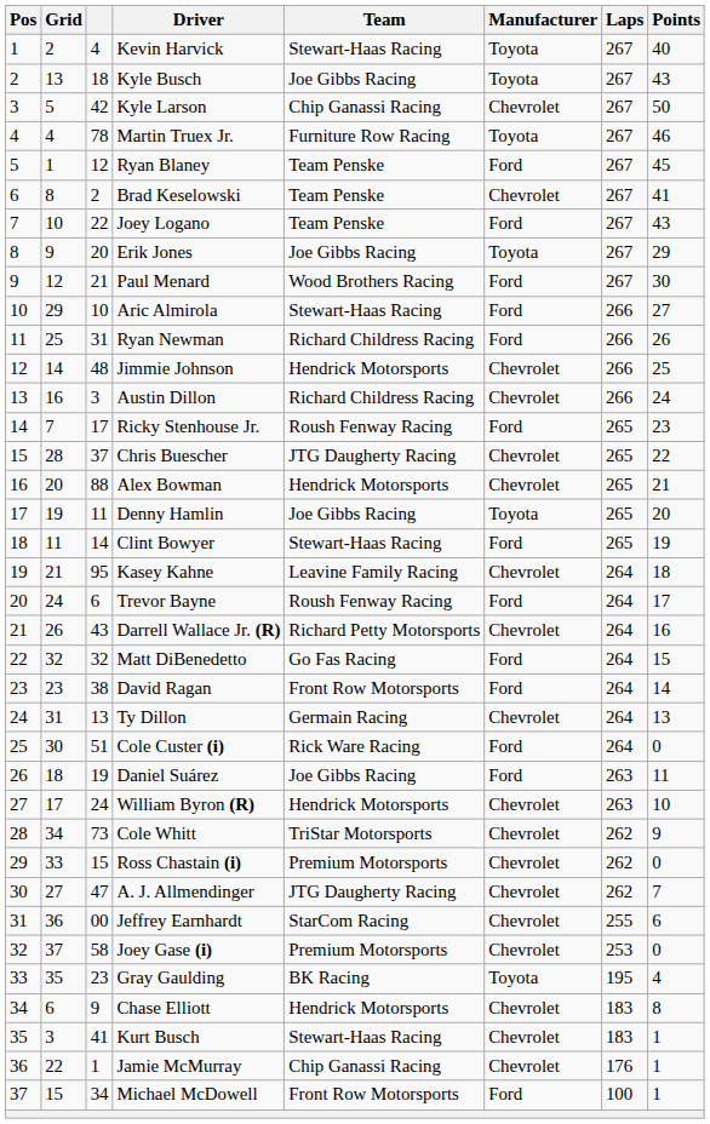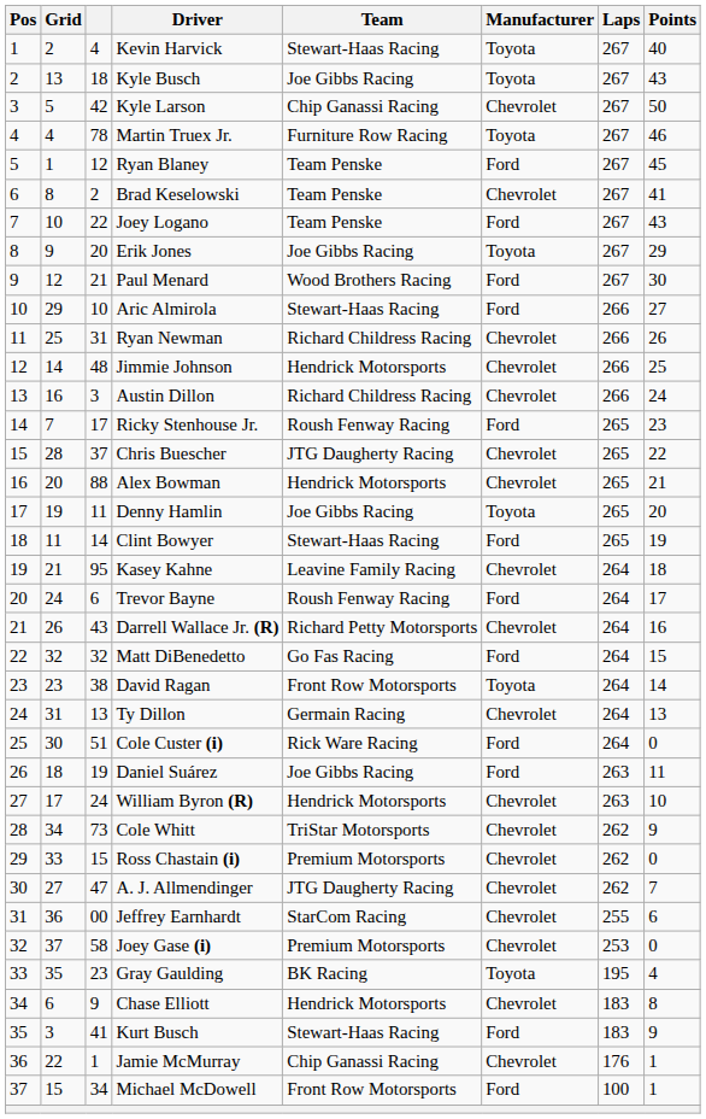 <table class="wikitable" style="font-size:98%">
 <tr>
 <th>Pos</th>
 <th>Grid</th>
 <th></th>
 <th>Driver</th>
 <th>Team</th>
 <th>Manufacturer</th>
 <th>Laps</th>
 <th>Points</th>
 </tr>
 <tr>
 <td>1</td>
 <td>2</td>
 <td>4</td>
 <td>Kevin Harvick</td>
 <td>Stewart-Haas Racing</td>
 <td>Toyota</td>
 <td>267</td>
 <td>40</td>
 </tr>
 <tr>
 <td>2</td>
 <td>13</td>
 <td>18</td>
 <td>Kyle Busch</td>
 <td>Joe Gibbs Racing</td>
 <td>Toyota</td>
 <td>267</td>
 <td>43</td>
 </tr>
 <tr>
 <td>3</td>
 <td>5</td>
 <td>42</td>
 <td>Kyle Larson</td>
 <td>Chip Ganassi Racing</td>
 <td>Chevrolet</td>
 <td>267</td>
 <td>50</td>
 </tr>
 <tr>
 <td>4</td>
 <td>4</td>
 <td>78</td>
 <td>Martin Truex Jr.</td>
 <td>Furniture Row Racing</td>
 <td>Toyota</td>
 <td>267</td>
 <td>46</td>
 </tr>
 <tr>
 <td>5</td>
 <td>1</td>
 <td>12</td>
 <td>Ryan Blaney</td>
 <td>Team Penske</td>
 <td>Ford</td>
 <td>267</td>
 <td>45</td>
 </tr>
 <tr>
 <td>6</td>
 <td>8</td>
 <td>2</td>
 <td>Brad Keselowski</td>
 <td>Team Penske</td>
 <td>Chevrolet</td>
 <td>267</td>
 <td>41</td>
 </tr>
 <tr>
 <td>7</td>
 <td>10</td>
 <td>22</td>
 <td>Joey Logano</td>
 <td>Team Penske</td>
 <td>Ford</td>
 <td>267</td>
 <td>43</td>
 </tr>
 <tr>
 <td>8</td>
 <td>9</td>
 <td>20</td>
 <td>Erik Jones</td>
 <td>Joe Gibbs Racing</td>
 <td>Toyota</td>
 <td>267</td>
 <td>29</td>
 </tr>
 <tr>
 <td>9</td>
 <td>12</td>
 <td>21</td>
 <td>Paul Menard</td>
 <td>Wood Brothers Racing</td>
 <td>Ford</td>
 <td>267</td>
 <td>30</td>
 </tr>
 <tr>
 <td>10</td>
 <td>29</td>
 <td>10</td>
 <td>Aric Almirola</td>
 <td>Stewart-Haas Racing</td>
 <td>Ford</td>
 <td>266</td>
 <td>27</td>
 </tr>
 <tr>
 <td>11</td>
 <td>25</td>
 <td>31</td>
 <td>Ryan Newman</td>
 <td>Richard Childress Racing</td>
-<td>Ford</td>
+<td>Chevrolet</td>
 <td>266</td>
 <td>26</td>
 </tr>
 <tr>
 <td>12</td>
 <td>14</td>
 <td>48</td>
 <td>Jimmie Johnson</td>
 <td>Hendrick Motorsports</td>
 <td>Chevrolet</td>
 <td>266</td>
 <td>25</td>
 </tr>
 <tr>
 <td>13</td>
 <td>16</td>
 <td>3</td>
 <td>Austin Dillon</td>
 <td>Richard Childress Racing</td>
 <td>Chevrolet</td>
 <td>266</td>
 <td>24</td>
 </tr>
 <tr>
 <td>14</td>
 <td>7</td>
 <td>17</td>
 <td>Ricky Stenhouse Jr.</td>
 <td>Roush Fenway Racing</td>
 <td>Ford</td>
 <td>265</td>
 <td>23</td>
 </tr>
 <tr>
 <td>15</td>
 <td>28</td>
 <td>37</td>
 <td>Chris Buescher</td>
 <td>JTG Daugherty Racing</td>
 <td>Chevrolet</td>
 <td>265</td>
 <td>22</td>
 </tr>
 <tr>
 <td>16</td>
 <td>20</td>
 <td>88</td>
 <td>Alex Bowman</td>
 <td>Hendrick Motorsports</td>
 <td>Chevrolet</td>
 <td>265</td>
 <td>21</td>
 </tr>
 <tr>
 <td>17</td>
 <td>19</td>
 <td>11</td>
 <td>Denny Hamlin</td>
 <td>Joe Gibbs Racing</td>
 <td>Toyota</td>
 <td>265</td>
 <td>20</td>
 </tr>
 <tr>
 <td>18</td>
 <td>11</td>
 <td>14</td>
 <td>Clint Bowyer</td>
 <td>Stewart-Haas Racing</td>
 <td>Ford</td>
 <td>265</td>
 <td>19</td>
 </tr>
 <tr>
 <td>19</td>
 <td>21</td>
 <td>95</td>
 <td>Kasey Kahne</td>
 <td>Leavine Family Racing</td>
 <td>Chevrolet</td>
 <td>264</td>
 <td>18</td>
 </tr>
 <tr>
 <td>20</td>
 <td>24</td>
 <td>6</td>
 <td>Trevor Bayne</td>
 <td>Roush Fenway Racing</td>
 <td>Ford</td>
 <td>264</td>
 <td>17</td>
 </tr>
 <tr>
 <td>21</td>
 <td>26</td>
 <td>43</td>
 <td>Darrell Wallace Jr. <strong>(R)</strong></td>
 <td>Richard Petty Motorsports</td>
 <td>Chevrolet</td>
 <td>264</td>
 <td>16</td>
 </tr>
 <tr>
 <td>22</td>
 <td>32</td>
 <td>32</td>
 <td>Matt DiBenedetto</td>
 <td>Go Fas Racing</td>
 <td>Ford</td>
 <td>264</td>
 <td>15</td>
 </tr>
 <tr>
 <td>23</td>
 <td>23</td>
 <td>38</td>
 <td>David Ragan</td>
 <td>Front Row Motorsports</td>
-<td>Ford</td>
+<td>Toyota</td>
 <td>264</td>
 <td>14</td>
 </tr>
 <tr>
 <td>24</td>
 <td>31</td>
 <td>13</td>
 <td>Ty Dillon</td>
 <td>Germain Racing</td>
 <td>Chevrolet</td>
 <td>264</td>
 <td>13</td>
 </tr>
 <tr>
 <td>25</td>
 <td>30</td>
 <td>51</td>
 <td>Cole Custer <strong>(i)</strong></td>
 <td>Rick Ware Racing</td>
 <td>Ford</td>
 <td>264</td>
 <td>0</td>
 </tr>
 <tr>
 <td>26</td>
 <td>18</td>
 <td>19</td>
 <td>Daniel Suárez</td>
 <td>Joe Gibbs Racing</td>
 <td>Ford</td>
 <td>263</td>
 <td>11</td>
 </tr>
 <tr>
 <td>27</td>
 <td>17</td>
 <td>24</td>
 <td>William Byron <strong>(R)</strong></td>
 <td>Hendrick Motorsports</td>
 <td>Chevrolet</td>
 <td>263</td>
 <td>10</td>
 </tr>
 <tr>
 <td>28</td>
 <td>34</td>
 <td>73</td>
 <td>Cole Whitt</td>
 <td>TriStar Motorsports</td>
 <td>Chevrolet</td>
 <td>262</td>
 <td>9</td>
 </tr>
 <tr>
 <td>29</td>
 <td>33</td>
 <td>15</td>
 <td>Ross Chastain <strong>(i)</strong></td>
 <td>Premium Motorsports</td>
 <td>Chevrolet</td>
 <td>262</td>
 <td>0</td>
 </tr>
 <tr>
 <td>30</td>
 <td>27</td>
 <td>47</td>
 <td>A. J. Allmendinger</td>
 <td>JTG Daugherty Racing</td>
 <td>Chevrolet</td>
 <td>262</td>
 <td>7</td>
 </tr>
 <tr>
 <td>31</td>
 <td>36</td>
 <td>00</td>
 <td>Jeffrey Earnhardt</td>
 <td>StarCom Racing</td>
 <td>Chevrolet</td>
 <td>255</td>
 <td>6</td>
 </tr>
 <tr>
 <td>32</td>
 <td>37</td>
 <td>58</td>
 <td>Joey Gase <strong>(i)</strong></td>
 <td>Premium Motorsports</td>
 <td>Chevrolet</td>
 <td>253</td>
 <td>0</td>
 </tr>
 <tr>
 <td>33</td>
 <td>35</td>
 <td>23</td>
 <td>Gray Gaulding</td>
 <td>BK Racing</td>
 <td>Toyota</td>
 <td>195</td>
 <td>4</td>
 </tr>
 <tr>
 <td>34</td>
 <td>6</td>
 <td>9</td>
 <td>Chase Elliott</td>
 <td>Hendrick Motorsports</td>
 <td>Chevrolet</td>
 <td>183</td>
 <td>8</td>
 </tr>
 <tr>
 <td>35</td>
 <td>3</td>
 <td>41</td>
 <td>Kurt Busch</td>
 <td>Stewart-Haas Racing</td>
-<td>Chevrolet</td>
+<td>Ford</td>
 <td>183</td>
-<td>1</td>
+<td>9</td>
 </tr>
 <tr>
 <td>36</td>
 <td>22</td>
 <td>1</td>
 <td>Jamie McMurray</td>
 <td>Chip Ganassi Racing</td>
 <td>Chevrolet</td>
 <td>176</td>
 <td>1</td>
 </tr>
 <tr>
 <td>37</td>
 <td>15</td>
 <td>34</td>
 <td>Michael McDowell</td>
 <td>Front Row Motorsports</td>
 <td>Ford</td>
 <td>100</td>
 <td>1</td>
 </tr>
 <tr>
 <th colspan="8"></th>
 </tr>
 </table>
